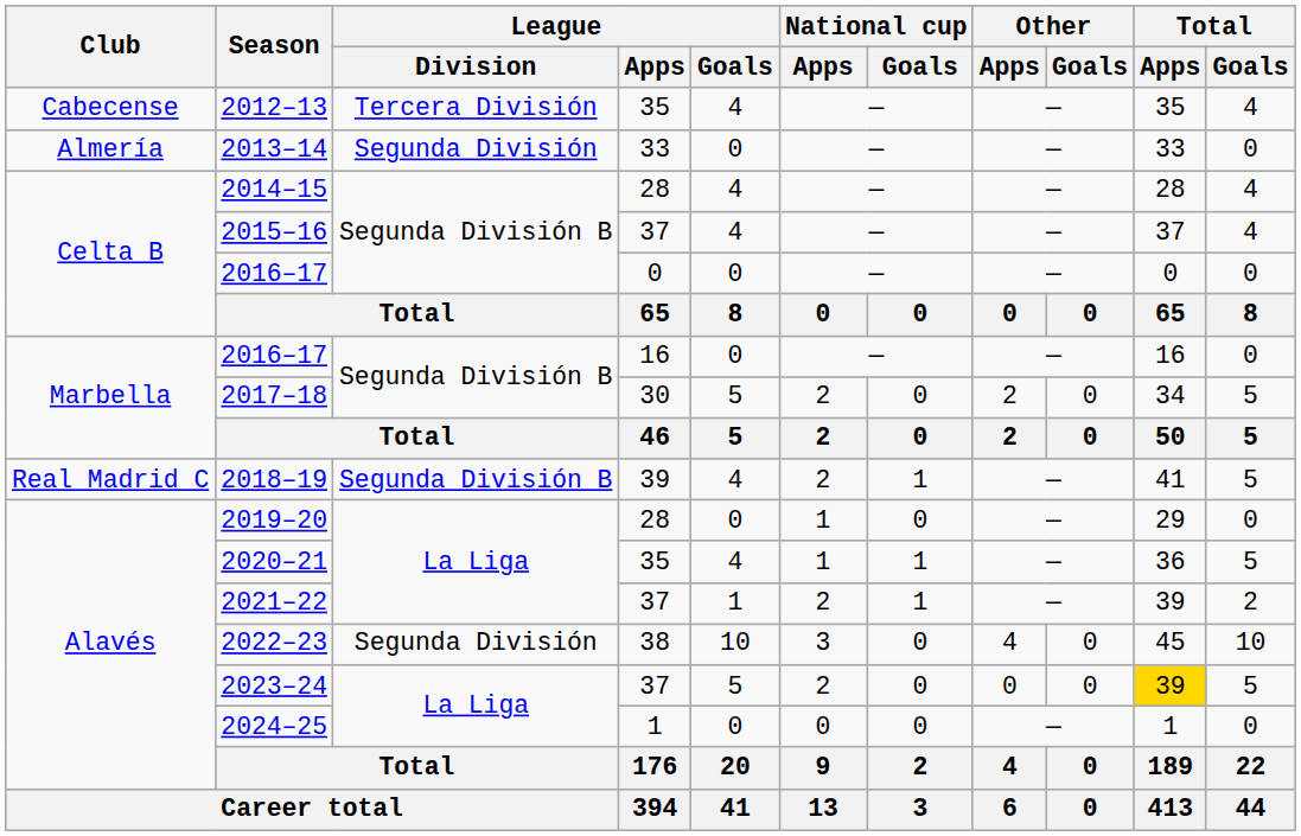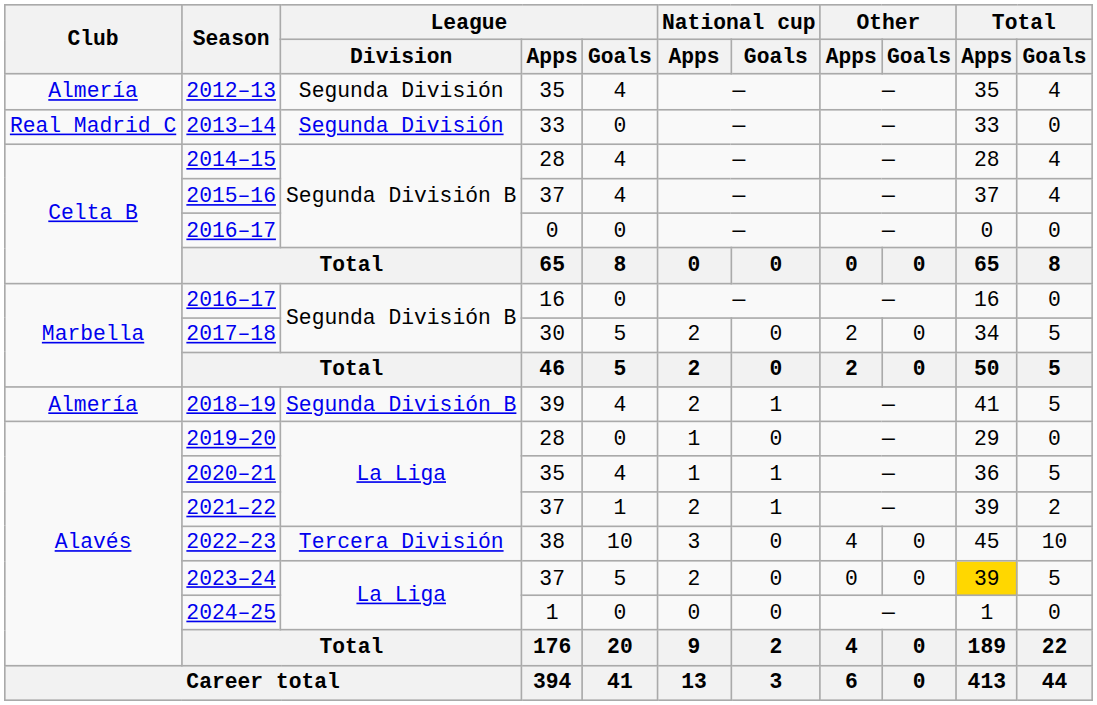 <table class="wikitable" style="text-align:center">
 <tr>
 <th rowspan="2">Club</th>
 <th rowspan="2">Season</th>
 <th colspan="3">League</th>
 <th colspan="2">National cup</th>
 <th colspan="2">Other</th>
 <th colspan="2">Total</th>
 </tr>
 <tr>
 <th>Division</th>
 <th>Apps</th>
 <th>Goals</th>
 <th>Apps</th>
 <th>Goals</th>
 <th>Apps</th>
 <th>Goals</th>
 <th>Apps</th>
 <th>Goals</th>
 </tr>
 <tr>
-<td><a href='#'>Cabecense</a></td>
+<td><a href='#'>Almería</a></td>
 <td><a href='#'>2012–13</a></td>
-<td><a href='#'>Tercera División</a></td>
+<td>Segunda División</td>
 <td>35</td>
 <td>4</td>
 <td colspan="2">—</td>
 <td colspan="2">—</td>
 <td>35</td>
 <td>4</td>
 </tr>
 <tr>
-<td><a href='#'>Almería</a></td>
+<td><a href='#'>Real Madrid C</a></td>
 <td><a href='#'>2013–14</a></td>
 <td><a href='#'>Segunda División</a></td>
 <td>33</td>
 <td>0</td>
 <td colspan="2">—</td>
 <td colspan="2">—</td>
 <td>33</td>
 <td>0</td>
 </tr>
 <tr>
 <td rowspan="4"><a href='#'>Celta B</a></td>
 <td><a href='#'>2014–15</a></td>
 <td rowspan="3">Segunda División B</td>
 <td>28</td>
 <td>4</td>
 <td colspan="2">—</td>
 <td colspan="2">—</td>
 <td>28</td>
 <td>4</td>
 </tr>
 <tr>
 <td><a href='#'>2015–16</a></td>
 <td>37</td>
 <td>4</td>
 <td colspan="2">—</td>
 <td colspan="2">—</td>
 <td>37</td>
 <td>4</td>
 </tr>
 <tr>
 <td><a href='#'>2016–17</a></td>
 <td>0</td>
 <td>0</td>
 <td colspan="2">—</td>
 <td colspan="2">—</td>
 <td>0</td>
 <td>0</td>
 </tr>
 <tr>
 <th colspan="2">Total</th>
 <th>65</th>
 <th>8</th>
 <th>0</th>
 <th>0</th>
 <th>0</th>
 <th>0</th>
 <th>65</th>
 <th>8</th>
 </tr>
 <tr>
 <td rowspan="3"><a href='#'>Marbella</a></td>
 <td><a href='#'>2016–17</a></td>
 <td rowspan="2">Segunda División B</td>
 <td>16</td>
 <td>0</td>
 <td colspan="2">—</td>
 <td colspan="2">—</td>
 <td>16</td>
 <td>0</td>
 </tr>
 <tr>
 <td><a href='#'>2017–18</a></td>
 <td>30</td>
 <td>5</td>
 <td>2</td>
 <td>0</td>
 <td>2</td>
 <td>0</td>
 <td>34</td>
 <td>5</td>
 </tr>
 <tr>
 <th colspan="2">Total</th>
 <th>46</th>
 <th>5</th>
 <th>2</th>
 <th>0</th>
 <th>2</th>
 <th>0</th>
 <th>50</th>
 <th>5</th>
 </tr>
 <tr>
-<td><a href='#'>Real Madrid C</a></td>
+<td><a href='#'>Almería</a></td>
 <td><a href='#'>2018–19</a></td>
 <td><a href='#'>Segunda División B</a></td>
 <td>39</td>
 <td>4</td>
 <td>2</td>
 <td>1</td>
 <td colspan="2">—</td>
 <td>41</td>
 <td>5</td>
 </tr>
 <tr>
 <td rowspan="7"><a href='#'>Alavés</a></td>
 <td><a href='#'>2019–20</a></td>
 <td rowspan="3"><a href='#'>La Liga</a></td>
 <td>28</td>
 <td>0</td>
 <td>1</td>
 <td>0</td>
 <td colspan="2">—</td>
 <td>29</td>
 <td>0</td>
 </tr>
 <tr>
 <td><a href='#'>2020–21</a></td>
 <td>35</td>
 <td>4</td>
 <td>1</td>
 <td>1</td>
 <td colspan="2">—</td>
 <td>36</td>
 <td>5</td>
 </tr>
 <tr>
 <td><a href='#'>2021–22</a></td>
 <td>37</td>
 <td>1</td>
 <td>2</td>
 <td>1</td>
 <td colspan="2">—</td>
 <td>39</td>
 <td>2</td>
 </tr>
 <tr>
 <td><a href='#'>2022–23</a></td>
-<td>Segunda División</td>
+<td><a href='#'>Tercera División</a></td>
 <td>38</td>
 <td>10</td>
 <td>3</td>
 <td>0</td>
 <td>4</td>
 <td>0</td>
 <td>45</td>
 <td>10</td>
 </tr>
 <tr>
 <td><a href='#'>2023–24</a></td>
 <td rowspan="2"><a href='#'>La Liga</a></td>
 <td>37</td>
 <td>5</td>
 <td>2</td>
 <td>0</td>
 <td>0</td>
 <td>0</td>
 <td style="background: gold;">39</td>
 <td>5</td>
 </tr>
 <tr>
 <td><a href='#'>2024–25</a></td>
 <td>1</td>
 <td>0</td>
 <td>0</td>
 <td>0</td>
 <td colspan="2">—</td>
 <td>1</td>
 <td>0</td>
 </tr>
 <tr>
 <th colspan="2">Total</th>
 <th>176</th>
 <th>20</th>
 <th>9</th>
 <th>2</th>
 <th>4</th>
 <th>0</th>
 <th>189</th>
 <th>22</th>
 </tr>
 <tr>
 <th colspan="3">Career total</th>
 <th>394</th>
 <th>41</th>
 <th>13</th>
 <th>3</th>
 <th>6</th>
 <th>0</th>
 <th>413</th>
 <th>44</th>
 </tr>
 </table>
